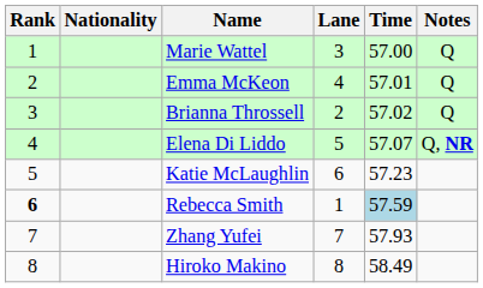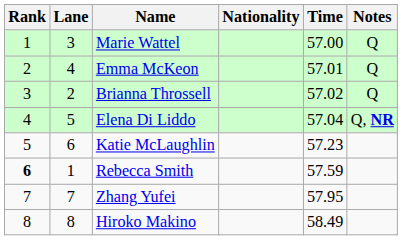 <table class="wikitable sortable" style="text-align:center">
 <tr>
 <th>Rank</th>
+<th>Lane</th>
+<th>Name</th>
 <th>Nationality</th>
-<th>Name</th>
-<th>Lane</th>
 <th>Time</th>
 <th>Notes</th>
 </tr>
 <tr bgcolor=ccffcc>
 <td>1</td>
+<td>3</td>
+<td align=left><a href='#'>Marie Wattel</a></td>
 <td align=left></td>
-<td align=left><a href='#'>Marie Wattel</a></td>
-<td>3</td>
 <td>57.00</td>
 <td>Q</td>
 </tr>
 <tr bgcolor=ccffcc>
 <td>2</td>
+<td>4</td>
+<td align=left><a href='#'>Emma McKeon</a></td>
 <td align=left></td>
-<td align=left><a href='#'>Emma McKeon</a></td>
-<td>4</td>
 <td>57.01</td>
 <td>Q</td>
 </tr>
 <tr bgcolor=ccffcc>
 <td>3</td>
+<td>2</td>
+<td align=left><a href='#'>Brianna Throssell</a></td>
 <td align=left></td>
-<td align=left><a href='#'>Brianna Throssell</a></td>
-<td>2</td>
 <td>57.02</td>
 <td>Q</td>
 </tr>
 <tr bgcolor=ccffcc>
 <td>4</td>
+<td>5</td>
+<td align=left><a href='#'>Elena Di Liddo</a></td>
 <td align=left></td>
-<td align=left><a href='#'>Elena Di Liddo</a></td>
-<td>5</td>
-<td>57.07</td>
+<td>57.04</td>
 <td>Q, <strong><a href='#'>NR</a></strong></td>
 </tr>
 <tr>
 <td>5</td>
+<td>6</td>
+<td align=left><a href='#'>Katie McLaughlin</a></td>
 <td align=left></td>
-<td align=left><a href='#'>Katie McLaughlin</a></td>
-<td>6</td>
 <td>57.23</td>
 <td></td>
 </tr>
 <tr>
 <td><strong>6</strong></td>
+<td>1</td>
+<td align=left><a href='#'>Rebecca Smith</a></td>
 <td align=left></td>
-<td align=left><a href='#'>Rebecca Smith</a></td>
-<td>1</td>
-<td style="background: lightblue;">57.59</td>
+<td>57.59</td>
 <td></td>
 </tr>
 <tr>
 <td>7</td>
+<td>7</td>
+<td align=left><a href='#'>Zhang Yufei</a></td>
 <td align=left></td>
-<td align=left><a href='#'>Zhang Yufei</a></td>
-<td>7</td>
-<td>57.93</td>
+<td>57.95</td>
 <td></td>
 </tr>
 <tr>
 <td>8</td>
+<td>8</td>
+<td align=left><a href='#'>Hiroko Makino</a></td>
 <td align=left></td>
-<td align=left><a href='#'>Hiroko Makino</a></td>
-<td>8</td>
 <td>58.49</td>
 <td></td>
 </tr>
 </table>
